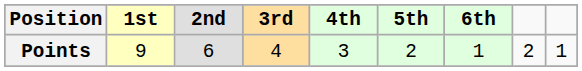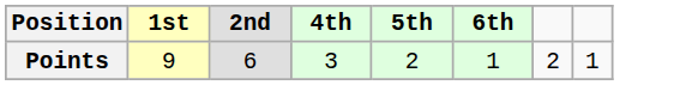 <table class="wikitable" style="font-size:85%; text-align:center">
 <tr>
 <th>Position</th>
 <td style="background:#ffffbf;"> <strong>1st</strong> </td>
 <td style="background:#dfdfdf;"> <strong>2nd</strong> </td>
-<td style="background:#ffdf9f;"> <strong>3rd</strong> </td>
 <td style="background:#dfffdf;"> <strong>4th</strong> </td>
 <td style="background:#dfffdf;"> <strong>5th</strong> </td>
 <td style="background:#dfffdf;"> <strong>6th</strong> </td>
 <td>  </td>
 <td>  </td>
 </tr>
 <tr>
 <th>Points</th>
 <td style="background:#ffffbf;">9</td>
 <td style="background:#dfdfdf;">6</td>
-<td style="background:#ffdf9f;">4</td>
 <td style="background:#dfffdf;">3</td>
 <td style="background:#dfffdf;">2</td>
 <td style="background:#dfffdf;">1</td>
 <td>2</td>
 <td>1</td>
 </tr>
 </table>
